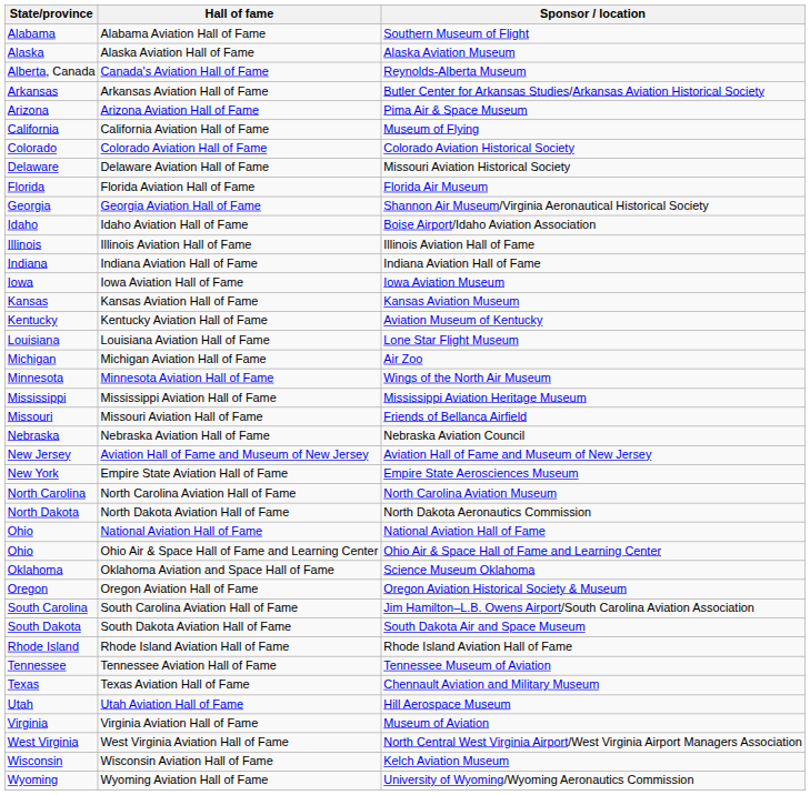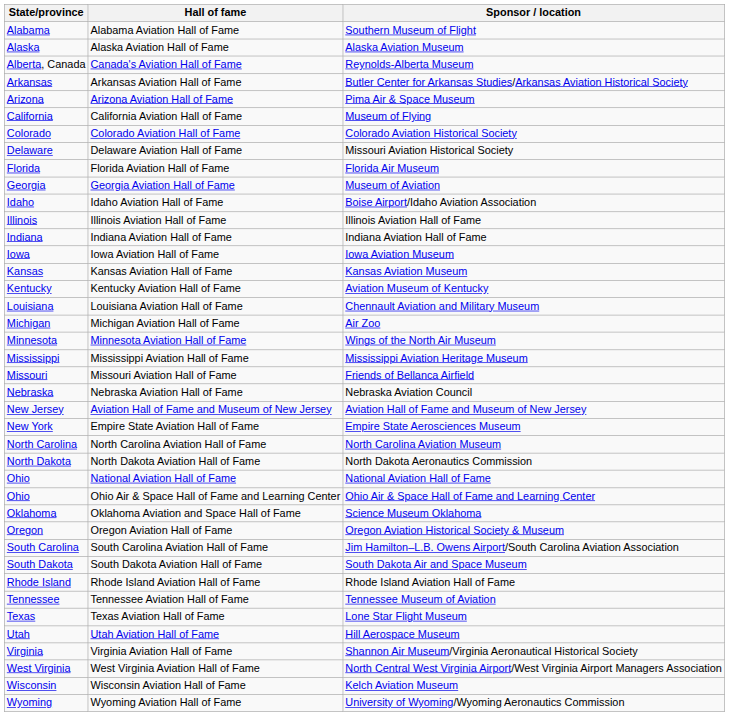 <table class="wikitable sortable">
 <tr>
 <th>State/province</th>
 <th>Hall of fame</th>
 <th>Sponsor / location</th>
 </tr>
 <tr>
 <td><a href='#'>Alabama</a></td>
 <td>Alabama Aviation Hall of Fame</td>
 <td><a href='#'>Southern Museum of Flight</a></td>
 </tr>
 <tr>
 <td><a href='#'>Alaska</a></td>
 <td>Alaska Aviation Hall of Fame</td>
 <td><a href='#'>Alaska Aviation Museum</a></td>
 </tr>
 <tr>
 <td><a href='#'>Alberta</a>, Canada</td>
 <td><a href='#'>Canada's Aviation Hall of Fame</a></td>
 <td><a href='#'>Reynolds-Alberta Museum</a></td>
 </tr>
 <tr>
 <td><a href='#'>Arkansas</a></td>
 <td>Arkansas Aviation Hall of Fame</td>
 <td><a href='#'>Butler Center for Arkansas Studies</a>/<a href='#'>Arkansas Aviation Historical Society</a></td>
 </tr>
 <tr>
 <td><a href='#'>Arizona</a></td>
 <td><a href='#'>Arizona Aviation Hall of Fame</a></td>
 <td><a href='#'>Pima Air & Space Museum</a></td>
 </tr>
 <tr>
 <td><a href='#'>California</a></td>
 <td>California Aviation Hall of Fame</td>
 <td><a href='#'>Museum of Flying</a></td>
 </tr>
 <tr>
 <td><a href='#'>Colorado</a></td>
 <td><a href='#'>Colorado Aviation Hall of Fame</a></td>
 <td><a href='#'>Colorado Aviation Historical Society</a></td>
 </tr>
 <tr>
 <td><a href='#'>Delaware</a></td>
 <td>Delaware Aviation Hall of Fame</td>
 <td>Missouri Aviation Historical Society</td>
 </tr>
 <tr>
 <td><a href='#'>Florida</a></td>
 <td>Florida Aviation Hall of Fame</td>
 <td><a href='#'>Florida Air Museum</a></td>
 </tr>
 <tr>
 <td><a href='#'>Georgia</a></td>
 <td><a href='#'>Georgia Aviation Hall of Fame</a></td>
-<td><a href='#'>Shannon Air Museum</a>/Virginia Aeronautical Historical Society</td>
+<td><a href='#'>Museum of Aviation</a></td>
 </tr>
 <tr>
 <td><a href='#'>Idaho</a></td>
 <td>Idaho Aviation Hall of Fame</td>
 <td><a href='#'>Boise Airport</a>/Idaho Aviation Association</td>
 </tr>
 <tr>
 <td><a href='#'>Illinois</a></td>
 <td>Illinois Aviation Hall of Fame</td>
 <td>Illinois Aviation Hall of Fame</td>
 </tr>
 <tr>
 <td><a href='#'>Indiana</a></td>
 <td>Indiana Aviation Hall of Fame</td>
 <td>Indiana Aviation Hall of Fame</td>
 </tr>
 <tr>
 <td><a href='#'>Iowa</a></td>
 <td>Iowa Aviation Hall of Fame</td>
 <td><a href='#'>Iowa Aviation Museum</a></td>
 </tr>
 <tr>
 <td><a href='#'>Kansas</a></td>
 <td>Kansas Aviation Hall of Fame</td>
 <td><a href='#'>Kansas Aviation Museum</a></td>
 </tr>
 <tr>
 <td><a href='#'>Kentucky</a></td>
 <td>Kentucky Aviation Hall of Fame</td>
 <td><a href='#'>Aviation Museum of Kentucky</a></td>
 </tr>
 <tr>
 <td><a href='#'>Louisiana</a></td>
 <td>Louisiana Aviation Hall of Fame</td>
-<td><a href='#'>Lone Star Flight Museum</a></td>
+<td><a href='#'>Chennault Aviation and Military Museum</a></td>
 </tr>
 <tr>
 <td><a href='#'>Michigan</a></td>
 <td>Michigan Aviation Hall of Fame</td>
 <td><a href='#'>Air Zoo</a></td>
 </tr>
 <tr>
 <td><a href='#'>Minnesota</a></td>
 <td><a href='#'>Minnesota Aviation Hall of Fame</a></td>
 <td><a href='#'>Wings of the North Air Museum</a></td>
 </tr>
 <tr>
 <td><a href='#'>Mississippi</a></td>
 <td>Mississippi Aviation Hall of Fame</td>
 <td><a href='#'>Mississippi Aviation Heritage Museum</a></td>
 </tr>
 <tr>
 <td><a href='#'>Missouri</a></td>
 <td>Missouri Aviation Hall of Fame</td>
 <td><a href='#'>Friends of Bellanca Airfield</a></td>
 </tr>
 <tr>
 <td><a href='#'>Nebraska</a></td>
 <td>Nebraska Aviation Hall of Fame</td>
 <td>Nebraska Aviation Council</td>
 </tr>
 <tr>
 <td><a href='#'>New Jersey</a></td>
 <td><a href='#'>Aviation Hall of Fame and Museum of New Jersey</a></td>
 <td><a href='#'>Aviation Hall of Fame and Museum of New Jersey</a></td>
 </tr>
 <tr>
 <td><a href='#'>New York</a></td>
 <td>Empire State Aviation Hall of Fame</td>
 <td><a href='#'>Empire State Aerosciences Museum</a></td>
 </tr>
 <tr>
 <td><a href='#'>North Carolina</a></td>
 <td>North Carolina Aviation Hall of Fame</td>
 <td><a href='#'>North Carolina Aviation Museum</a></td>
 </tr>
 <tr>
 <td><a href='#'>North Dakota</a></td>
 <td>North Dakota Aviation Hall of Fame</td>
 <td>North Dakota Aeronautics Commission</td>
 </tr>
 <tr>
 <td><a href='#'>Ohio</a></td>
 <td><a href='#'>National Aviation Hall of Fame</a></td>
 <td><a href='#'>National Aviation Hall of Fame</a></td>
 </tr>
 <tr>
 <td><a href='#'>Ohio</a></td>
 <td>Ohio Air & Space Hall of Fame and Learning Center</td>
 <td><a href='#'>Ohio Air & Space Hall of Fame and Learning Center</a></td>
 </tr>
 <tr>
 <td><a href='#'>Oklahoma</a></td>
 <td>Oklahoma Aviation and Space Hall of Fame</td>
 <td><a href='#'>Science Museum Oklahoma</a></td>
 </tr>
 <tr>
 <td><a href='#'>Oregon</a></td>
 <td>Oregon Aviation Hall of Fame</td>
 <td><a href='#'>Oregon Aviation Historical Society & Museum</a></td>
 </tr>
 <tr>
 <td><a href='#'>South Carolina</a></td>
 <td>South Carolina Aviation Hall of Fame</td>
 <td><a href='#'>Jim Hamilton–L.B. Owens Airport</a>/South Carolina Aviation Association</td>
 </tr>
 <tr>
 <td><a href='#'>South Dakota</a></td>
 <td>South Dakota Aviation Hall of Fame</td>
 <td><a href='#'>South Dakota Air and Space Museum</a></td>
 </tr>
 <tr>
 <td><a href='#'>Rhode Island</a></td>
 <td>Rhode Island Aviation Hall of Fame</td>
 <td>Rhode Island Aviation Hall of Fame</td>
 </tr>
 <tr>
 <td><a href='#'>Tennessee</a></td>
 <td>Tennessee Aviation Hall of Fame</td>
 <td><a href='#'>Tennessee Museum of Aviation</a></td>
 </tr>
 <tr>
 <td><a href='#'>Texas</a></td>
 <td>Texas Aviation Hall of Fame</td>
-<td><a href='#'>Chennault Aviation and Military Museum</a></td>
+<td><a href='#'>Lone Star Flight Museum</a></td>
 </tr>
 <tr>
 <td><a href='#'>Utah</a></td>
 <td><a href='#'>Utah Aviation Hall of Fame</a></td>
 <td><a href='#'>Hill Aerospace Museum</a></td>
 </tr>
 <tr>
 <td><a href='#'>Virginia</a></td>
 <td>Virginia Aviation Hall of Fame</td>
-<td><a href='#'>Museum of Aviation</a></td>
+<td><a href='#'>Shannon Air Museum</a>/Virginia Aeronautical Historical Society</td>
 </tr>
 <tr>
 <td><a href='#'>West Virginia</a></td>
 <td>West Virginia Aviation Hall of Fame</td>
 <td><a href='#'>North Central West Virginia Airport</a>/West Virginia Airport Managers Association</td>
 </tr>
 <tr>
 <td><a href='#'>Wisconsin</a></td>
 <td>Wisconsin Aviation Hall of Fame</td>
 <td><a href='#'>Kelch Aviation Museum</a></td>
 </tr>
 <tr>
 <td><a href='#'>Wyoming</a></td>
 <td>Wyoming Aviation Hall of Fame</td>
 <td><a href='#'>University of Wyoming</a>/Wyoming Aeronautics Commission</td>
 </tr>
 </table>
